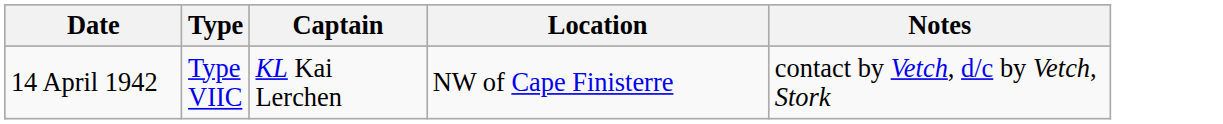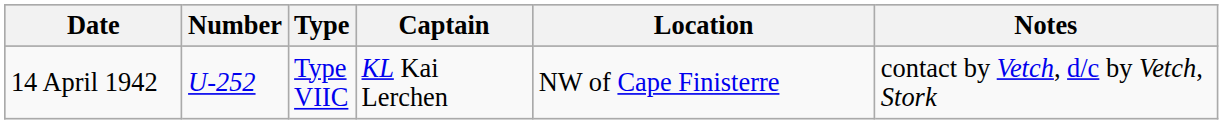 <table class="wikitable sortable">
 <tr>
 <th width="100px">Date</th>
+<th width="25px">Number</th>
 <th width="25px">Type</th>
 <th width="100px">Captain</th>
 <th width="200px">Location</th>
 <th width="200px">Notes</th>
 </tr>
 <tr>
 <td align="centre">14 April 1942</td>
+<td align="centre"><a href='#'><em>U-252</em></a></td>
 <td align="centre"><a href='#'>Type VIIC</a></td>
 <td align="centre"><em><a href='#'>KL</a></em> Kai Lerchen</td>
 <td align="centre">NW of <a href='#'>Cape Finisterre</a><br> </td>
 <td align="centre">contact by <a href='#'><em>Vetch</em></a>, <a href='#'>d/c</a> by <em>Vetch</em>, <em>Stork</em></td>
 </tr>
 </table>
